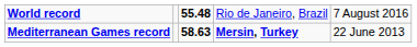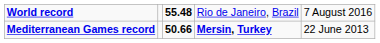 <table class="wikitable">
 <tr>
 <td><strong><a href='#'>World record</a></strong></td>
 <td></td>
 <td><strong>55.48</strong></td>
 <td><a href='#'>Rio de Janeiro</a>, <a href='#'>Brazil</a></td>
 <td>7 August 2016</td>
 </tr>
 <tr>
 <td><strong><a href='#'>Mediterranean Games record</a></strong></td>
 <td></td>
-<td><strong>58.63</strong></td>
+<td><strong>50.66</strong></td>
 <td><strong><a href='#'>Mersin</a>, <a href='#'>Turkey</a></strong></td>
 <td>22 June 2013</td>
 </tr>
 </table>
